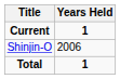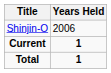 <table class="wikitable">
 <tr>
 <th>Title</th>
 <th>Years Held</th>
 </tr>
 <tr>
+<td> <a href='#'>Shinjin-O</a></td>
+<td>2006</td>
+</tr>
+<tr>
 <td align="center"><strong>Current</strong></td>
 <td align="center"><strong>1</strong></td>
-</tr>
-<tr>
-<td> <a href='#'>Shinjin-O</a></td>
-<td>2006</td>
 </tr>
 <tr>
 <td align="center"><strong>Total</strong></td>
 <td align="center"><strong>1</strong></td>
 </tr>
 </table>
